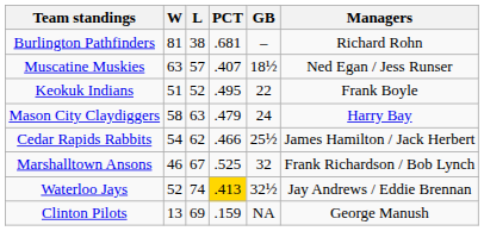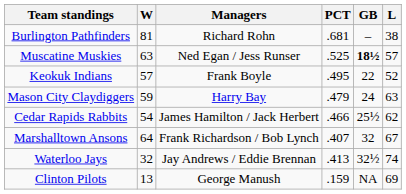 <table class="wikitable" style="text-align:center">
 <tr>
 <th>Team standings</th>
 <th>W</th>
-<th>L</th>
+<th>Managers</th>
 <th>PCT</th>
 <th>GB</th>
-<th>Managers</th>
+<th>L</th>
 </tr>
 <tr>
 <td><a href='#'>Burlington Pathfinders</a></td>
 <td>81</td>
-<td>38</td>
+<td>Richard Rohn</td>
 <td>.681</td>
 <td>–</td>
-<td>Richard Rohn</td>
+<td>38</td>
 </tr>
 <tr>
 <td><a href='#'>Muscatine Muskies</a></td>
 <td>63</td>
+<td>Ned Egan / Jess Runser</td>
+<td>.525</td>
+<td><strong>18½</strong></td>
 <td>57</td>
-<td>.407</td>
-<td>18½</td>
-<td>Ned Egan / Jess Runser</td>
 </tr>
 <tr>
 <td><a href='#'>Keokuk Indians</a></td>
-<td>51</td>
-<td>52</td>
+<td>57</td>
+<td>Frank Boyle</td>
 <td>.495</td>
 <td>22</td>
-<td>Frank Boyle</td>
+<td>52</td>
 </tr>
 <tr>
 <td><a href='#'>Mason City Claydiggers</a></td>
-<td>58</td>
-<td>63</td>
+<td>59</td>
+<td><a href='#'>Harry Bay</a></td>
 <td>.479</td>
 <td>24</td>
-<td><a href='#'>Harry Bay</a></td>
+<td>63</td>
 </tr>
 <tr>
 <td><a href='#'>Cedar Rapids Rabbits</a></td>
 <td>54</td>
-<td>62</td>
+<td>James Hamilton / Jack Herbert</td>
 <td>.466</td>
 <td>25½</td>
-<td>James Hamilton / Jack Herbert</td>
+<td>62</td>
 </tr>
 <tr>
 <td><a href='#'>Marshalltown Ansons</a></td>
-<td>46</td>
+<td>64</td>
+<td>Frank Richardson / Bob Lynch</td>
+<td>.407</td>
+<td>32</td>
 <td>67</td>
-<td>.525</td>
-<td>32</td>
-<td>Frank Richardson / Bob Lynch</td>
 </tr>
 <tr>
 <td><a href='#'>Waterloo Jays</a></td>
-<td>52</td>
+<td>32</td>
+<td>Jay Andrews / Eddie Brennan</td>
+<td>.413</td>
+<td>32½</td>
 <td>74</td>
-<td style="background: gold;">.413</td>
-<td>32½</td>
-<td>Jay Andrews / Eddie Brennan</td>
 </tr>
 <tr>
 <td><a href='#'>Clinton Pilots</a></td>
 <td>13</td>
-<td>69</td>
+<td>George Manush</td>
 <td>.159</td>
 <td>NA</td>
-<td>George Manush</td>
+<td>69</td>
 </tr>
 </table>
